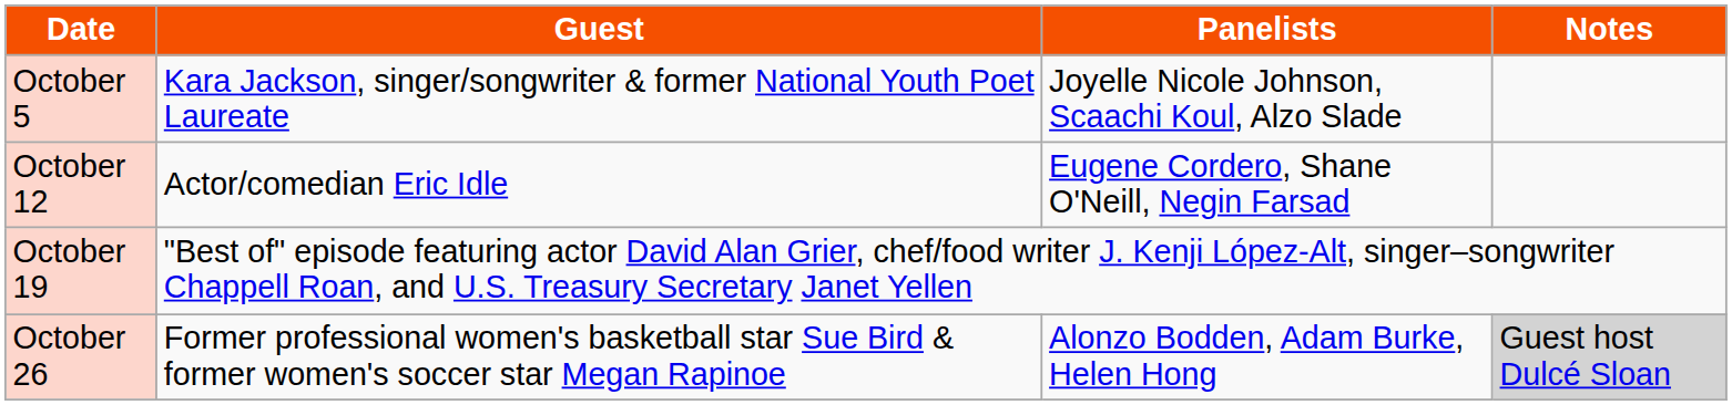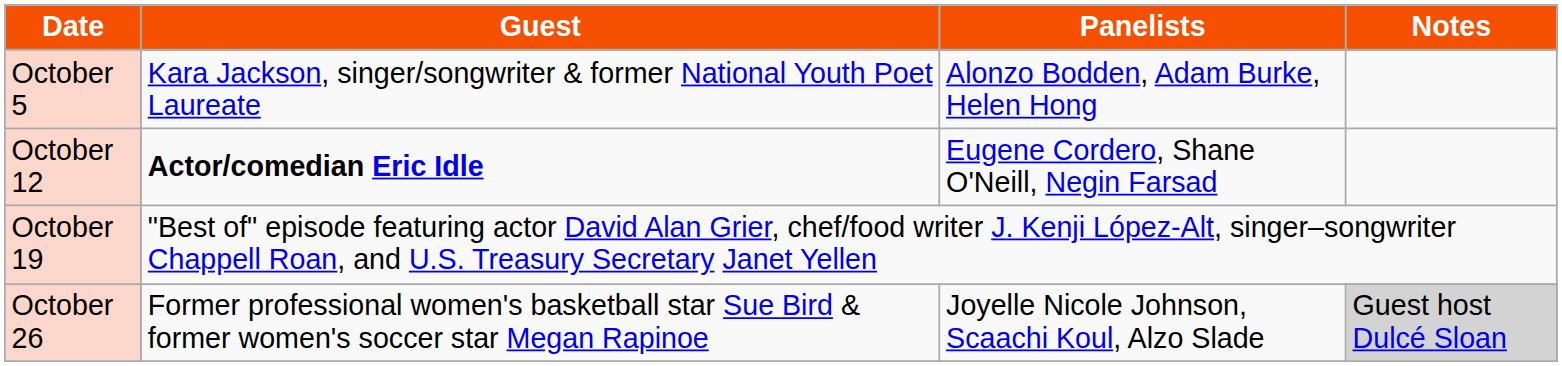 <table class="wikitable">
 <tr>
 <th style="background:#f55000;color:#FFFFFF;">Date</th>
 <th style="background:#f55000;color:#FFFFFF;">Guest</th>
 <th style="background:#f55000;color:#FFFFFF;">Panelists</th>
 <th style="background:#f55000;color:#FFFFFF;">Notes</th>
 </tr>
 <tr>
 <td style="background:#FDD6CC;color:#000000;">October 5</td>
 <td><a href='#'>Kara Jackson</a>, singer/songwriter & former <a href='#'>National Youth Poet Laureate</a></td>
-<td>Joyelle Nicole Johnson, <a href='#'>Scaachi Koul</a>, Alzo Slade</td>
+<td><a href='#'>Alonzo Bodden</a>, <a href='#'>Adam Burke</a>, <a href='#'>Helen Hong</a></td>
 <td></td>
 </tr>
 <tr>
 <td style="background:#FDD6CC;color:#000000;">October 12</td>
-<td>Actor/comedian <a href='#'>Eric Idle</a></td>
+<td><strong>Actor/comedian <a href='#'>Eric Idle</a></strong></td>
 <td><a href='#'>Eugene Cordero</a>, Shane O'Neill, <a href='#'>Negin Farsad</a></td>
 <td></td>
 </tr>
 <tr>
 <td style="background:#FDD6CC;color:#000000;">October 19</td>
 <td colspan=3>"Best of" episode featuring actor <a href='#'>David Alan Grier</a>, chef/food writer <a href='#'>J. Kenji López-Alt</a>, singer–songwriter <a href='#'>Chappell Roan</a>, and <a href='#'>U.S. Treasury Secretary</a> <a href='#'>Janet Yellen</a></td>
 </tr>
 <tr>
 <td style="background:#FDD6CC;color:#000000;">October 26</td>
 <td>Former professional women's basketball star <a href='#'>Sue Bird</a> & former women's soccer star <a href='#'>Megan Rapinoe</a></td>
-<td><a href='#'>Alonzo Bodden</a>, <a href='#'>Adam Burke</a>, <a href='#'>Helen Hong</a></td>
+<td>Joyelle Nicole Johnson, <a href='#'>Scaachi Koul</a>, Alzo Slade</td>
 <td style="background: lightgrey;">Guest host <a href='#'>Dulcé Sloan</a></td>
 </tr>
 </table>
